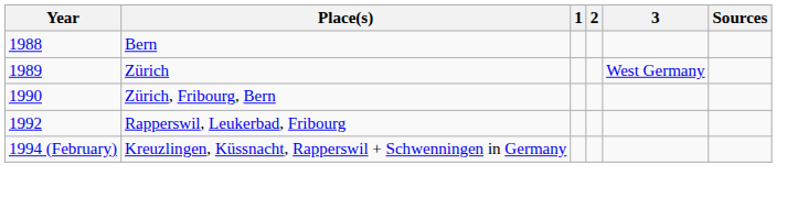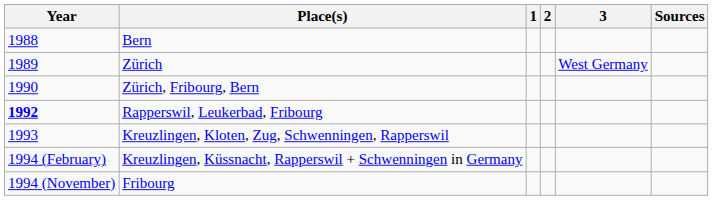 <table class=wikitable>
 <tr>
 <th>Year</th>
 <th>Place(s)</th>
 <th>1</th>
 <th>2</th>
 <th>3</th>
 <th>Sources</th>
 </tr>
 <tr>
 <td><a href='#'>1988</a></td>
 <td><a href='#'>Bern</a></td>
 <td></td>
 <td></td>
 <td></td>
 <td></td>
 </tr>
 <tr>
 <td><a href='#'>1989</a></td>
 <td><a href='#'>Zürich</a></td>
 <td></td>
 <td></td>
 <td> <a href='#'>West Germany</a></td>
 <td></td>
 </tr>
 <tr>
 <td><a href='#'>1990</a></td>
 <td><a href='#'>Zürich</a>, <a href='#'>Fribourg</a>, <a href='#'>Bern</a></td>
 <td></td>
 <td></td>
 <td></td>
 <td></td>
 </tr>
 <tr>
-<td><a href='#'>1992</a></td>
+<td><strong><a href='#'>1992</a></strong></td>
 <td><a href='#'>Rapperswil</a>, <a href='#'>Leukerbad</a>, <a href='#'>Fribourg</a></td>
+<td></td>
+<td></td>
+<td></td>
+<td></td>
+</tr>
+<tr>
+<td><a href='#'>1993</a></td>
+<td><a href='#'>Kreuzlingen</a>, <a href='#'>Kloten</a>, <a href='#'>Zug</a>, <a href='#'>Schwenningen</a>, <a href='#'>Rapperswil</a></td>
 <td></td>
 <td></td>
 <td></td>
 <td></td>
 </tr>
 <tr>
 <td><a href='#'>1994 (February)</a></td>
 <td><a href='#'>Kreuzlingen</a>, <a href='#'>Küssnacht</a>, <a href='#'>Rapperswil</a> + <a href='#'>Schwenningen</a> in <a href='#'>Germany</a></td>
 <td></td>
 <td></td>
 <td></td>
 <td></td>
 </tr>
+<tr>
+<td><a href='#'>1994 (November)</a></td>
+<td><a href='#'>Fribourg</a></td>
+<td></td>
+<td></td>
+<td></td>
+<td></td>
+</tr>
 </table>
